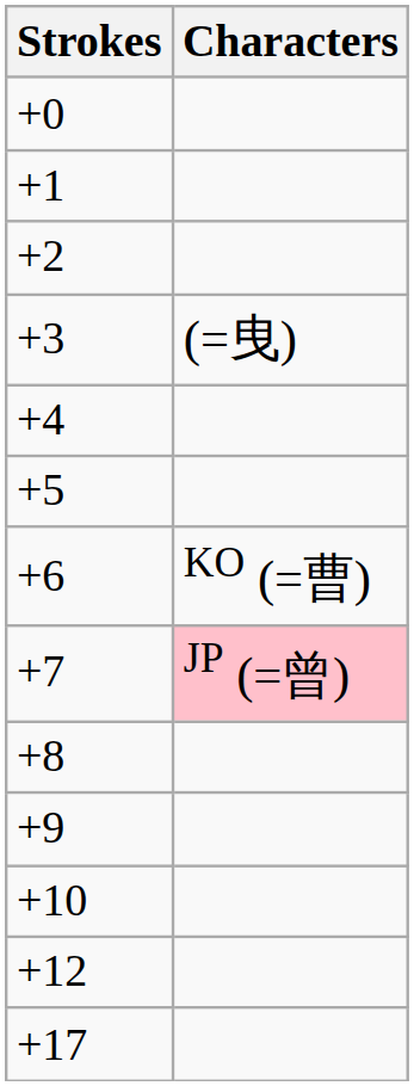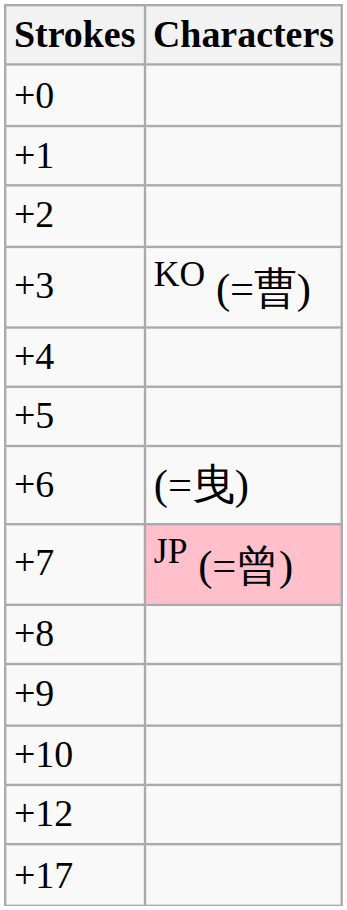 <table class="wikitable">
 <tr>
 <th>Strokes</th>
 <th>Characters</th>
 </tr>
 <tr --->
 <td>+0</td>
 <td style="font-size: large;"></td>
 </tr>
 <tr --->
 <td>+1</td>
 <td style="font-size: large;"></td>
 </tr>
 <tr --->
 <td>+2</td>
 <td style="font-size: large;"> </td>
 </tr>
 <tr --->
 <td>+3</td>
-<td style="font-size: large;">  (=曳)</td>
+<td style="font-size: large;"> <sup>KO</sup> (=曹)</td>
 </tr>
 <tr --->
 <td>+4</td>
 <td style="font-size: large;"></td>
 </tr>
 <tr --->
 <td>+5</td>
 <td style="font-size: large;"></td>
 </tr>
 <tr --->
 <td>+6</td>
-<td style="font-size: large;"> <sup>KO</sup> (=曹)</td>
+<td style="font-size: large;">  (=曳)</td>
 </tr>
 <tr --->
 <td>+7</td>
 <td style="background: pink; font-size: large;">   <sup>JP</sup> (=曾)</td>
 </tr>
 <tr --->
 <td>+8</td>
 <td style="font-size: large;">    </td>
 </tr>
 <tr --->
 <td>+9</td>
 <td style="font-size: large;"></td>
 </tr>
 <tr --->
 <td>+10</td>
 <td style="font-size: large;"> </td>
 </tr>
 <tr --->
 <td>+12</td>
 <td style="font-size: large;"></td>
 </tr>
 <tr --->
 <td>+17</td>
 <td style="font-size: large;"></td>
 </tr>
 </table>
